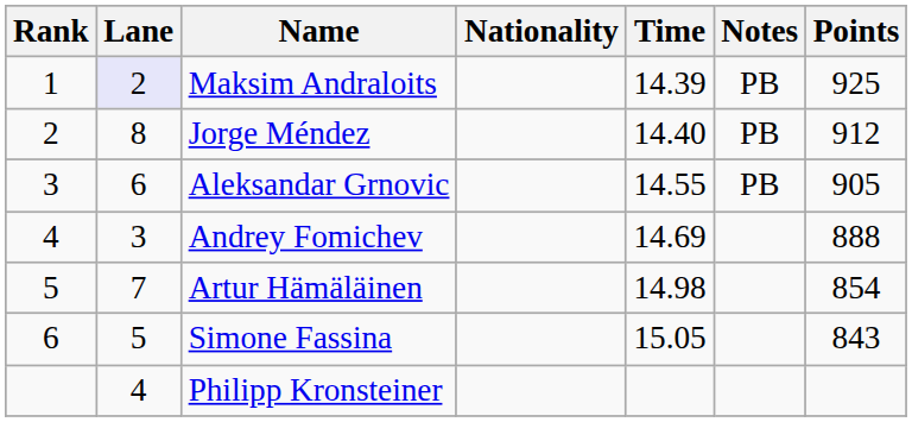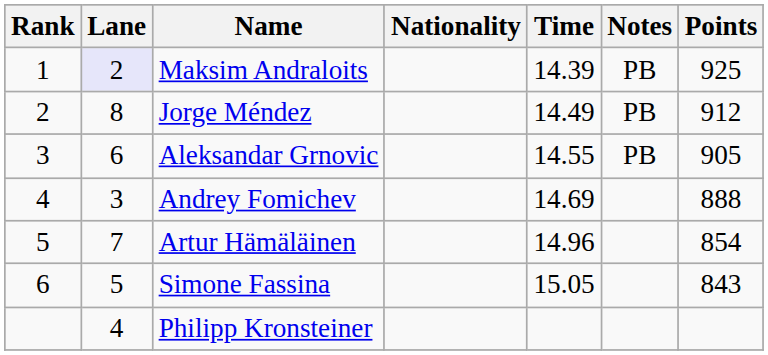 <table class="wikitable sortable" style="text-align:center">
 <tr>
 <th>Rank</th>
 <th>Lane</th>
 <th>Name</th>
 <th>Nationality</th>
 <th>Time</th>
 <th>Notes</th>
 <th>Points</th>
 </tr>
 <tr>
 <td>1</td>
 <td style="background: lavender;">2</td>
 <td align=left><a href='#'>Maksim Andraloits</a></td>
 <td align=left></td>
 <td>14.39</td>
 <td>PB</td>
 <td>925</td>
 </tr>
 <tr>
 <td>2</td>
 <td>8</td>
 <td align=left><a href='#'>Jorge Méndez</a></td>
 <td align=left></td>
-<td>14.40</td>
+<td>14.49</td>
 <td>PB</td>
 <td>912</td>
 </tr>
 <tr>
 <td>3</td>
 <td>6</td>
 <td align=left><a href='#'>Aleksandar Grnovic</a></td>
 <td align=left></td>
 <td>14.55</td>
 <td>PB</td>
 <td>905</td>
 </tr>
 <tr>
 <td>4</td>
 <td>3</td>
 <td align=left><a href='#'>Andrey Fomichev</a></td>
 <td align=left></td>
 <td>14.69</td>
 <td></td>
 <td>888</td>
 </tr>
 <tr>
 <td>5</td>
 <td>7</td>
 <td align=left><a href='#'>Artur Hämäläinen</a></td>
 <td align=left></td>
-<td>14.98</td>
+<td>14.96</td>
 <td></td>
 <td>854</td>
 </tr>
 <tr>
 <td>6</td>
 <td>5</td>
 <td align=left><a href='#'>Simone Fassina</a></td>
 <td align=left></td>
 <td>15.05</td>
 <td></td>
 <td>843</td>
 </tr>
 <tr>
 <td></td>
 <td>4</td>
 <td align=left><a href='#'>Philipp Kronsteiner</a></td>
 <td align=left></td>
 <td></td>
 <td></td>
 <td></td>
 </tr>
 </table>
